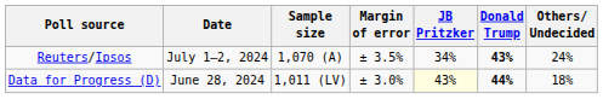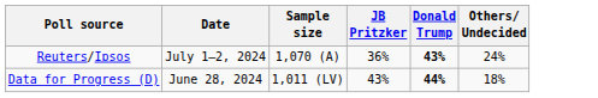 <table class="wikitable sortable mw-datatable" style="text-align:center;font-size:90%;line-height:17px">
 <tr>
 <th>Poll source</th>
 <th>Date</th>
 <th>Sample<br>size</th>
-<th>Margin<br>of error</th>
 <th class="unsortable"><a href='#'>JB<br>Pritzker</a><br><small></small></th>
 <th class="unsortable"><a href='#'>Donald<br>Trump</a><br><small></small></th>
 <th class="unsortable">Others/<br>Undecided</th>
 </tr>
 <tr>
 <td><a href='#'>Reuters</a>/<a href='#'>Ipsos</a></td>
 <td>July 1–2, 2024</td>
 <td>1,070 (A)</td>
-<td>± 3.5%</td>
-<td>34%</td>
+<td>36%</td>
 <td><strong>43%</strong></td>
 <td>24%</td>
 </tr>
 <tr>
 <td><a href='#'>Data for Progress (D)</a></td>
 <td>June 28, 2024</td>
 <td>1,011 (LV)</td>
-<td>± 3.0%</td>
-<td style="background: lightyellow;">43%</td>
+<td>43%</td>
 <td><strong>44%</strong></td>
 <td>18%</td>
 </tr>
 </table>
